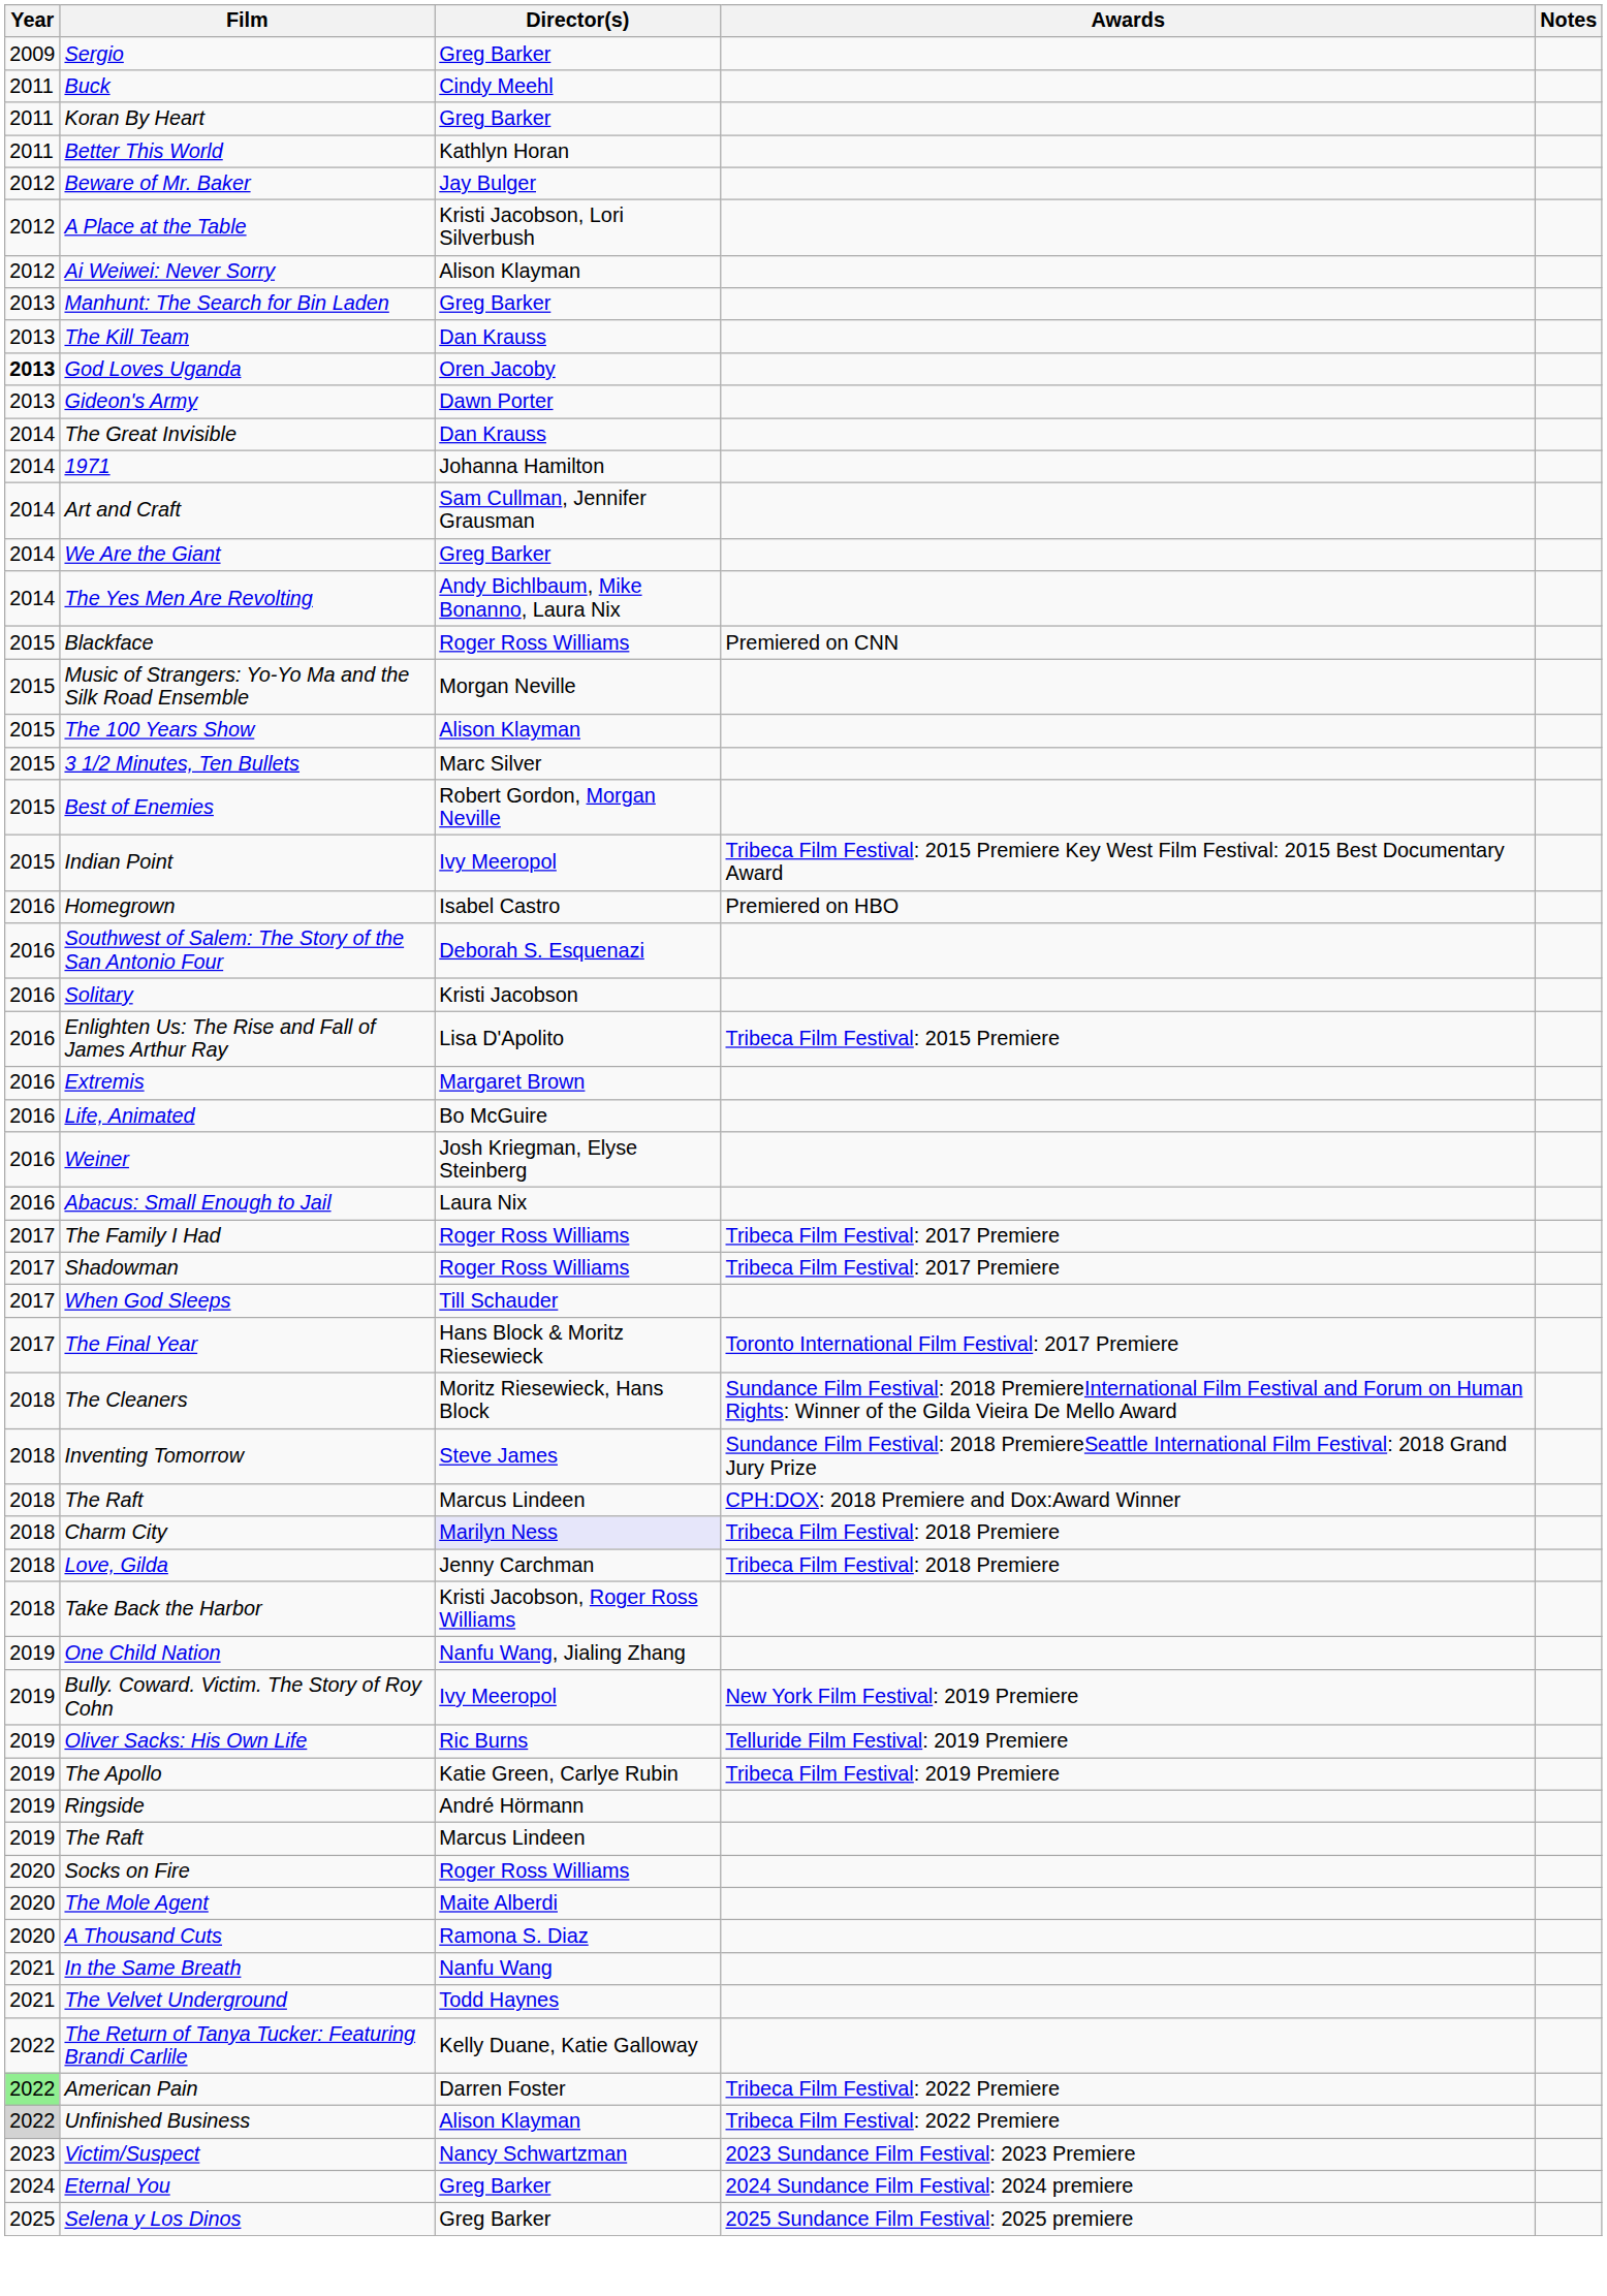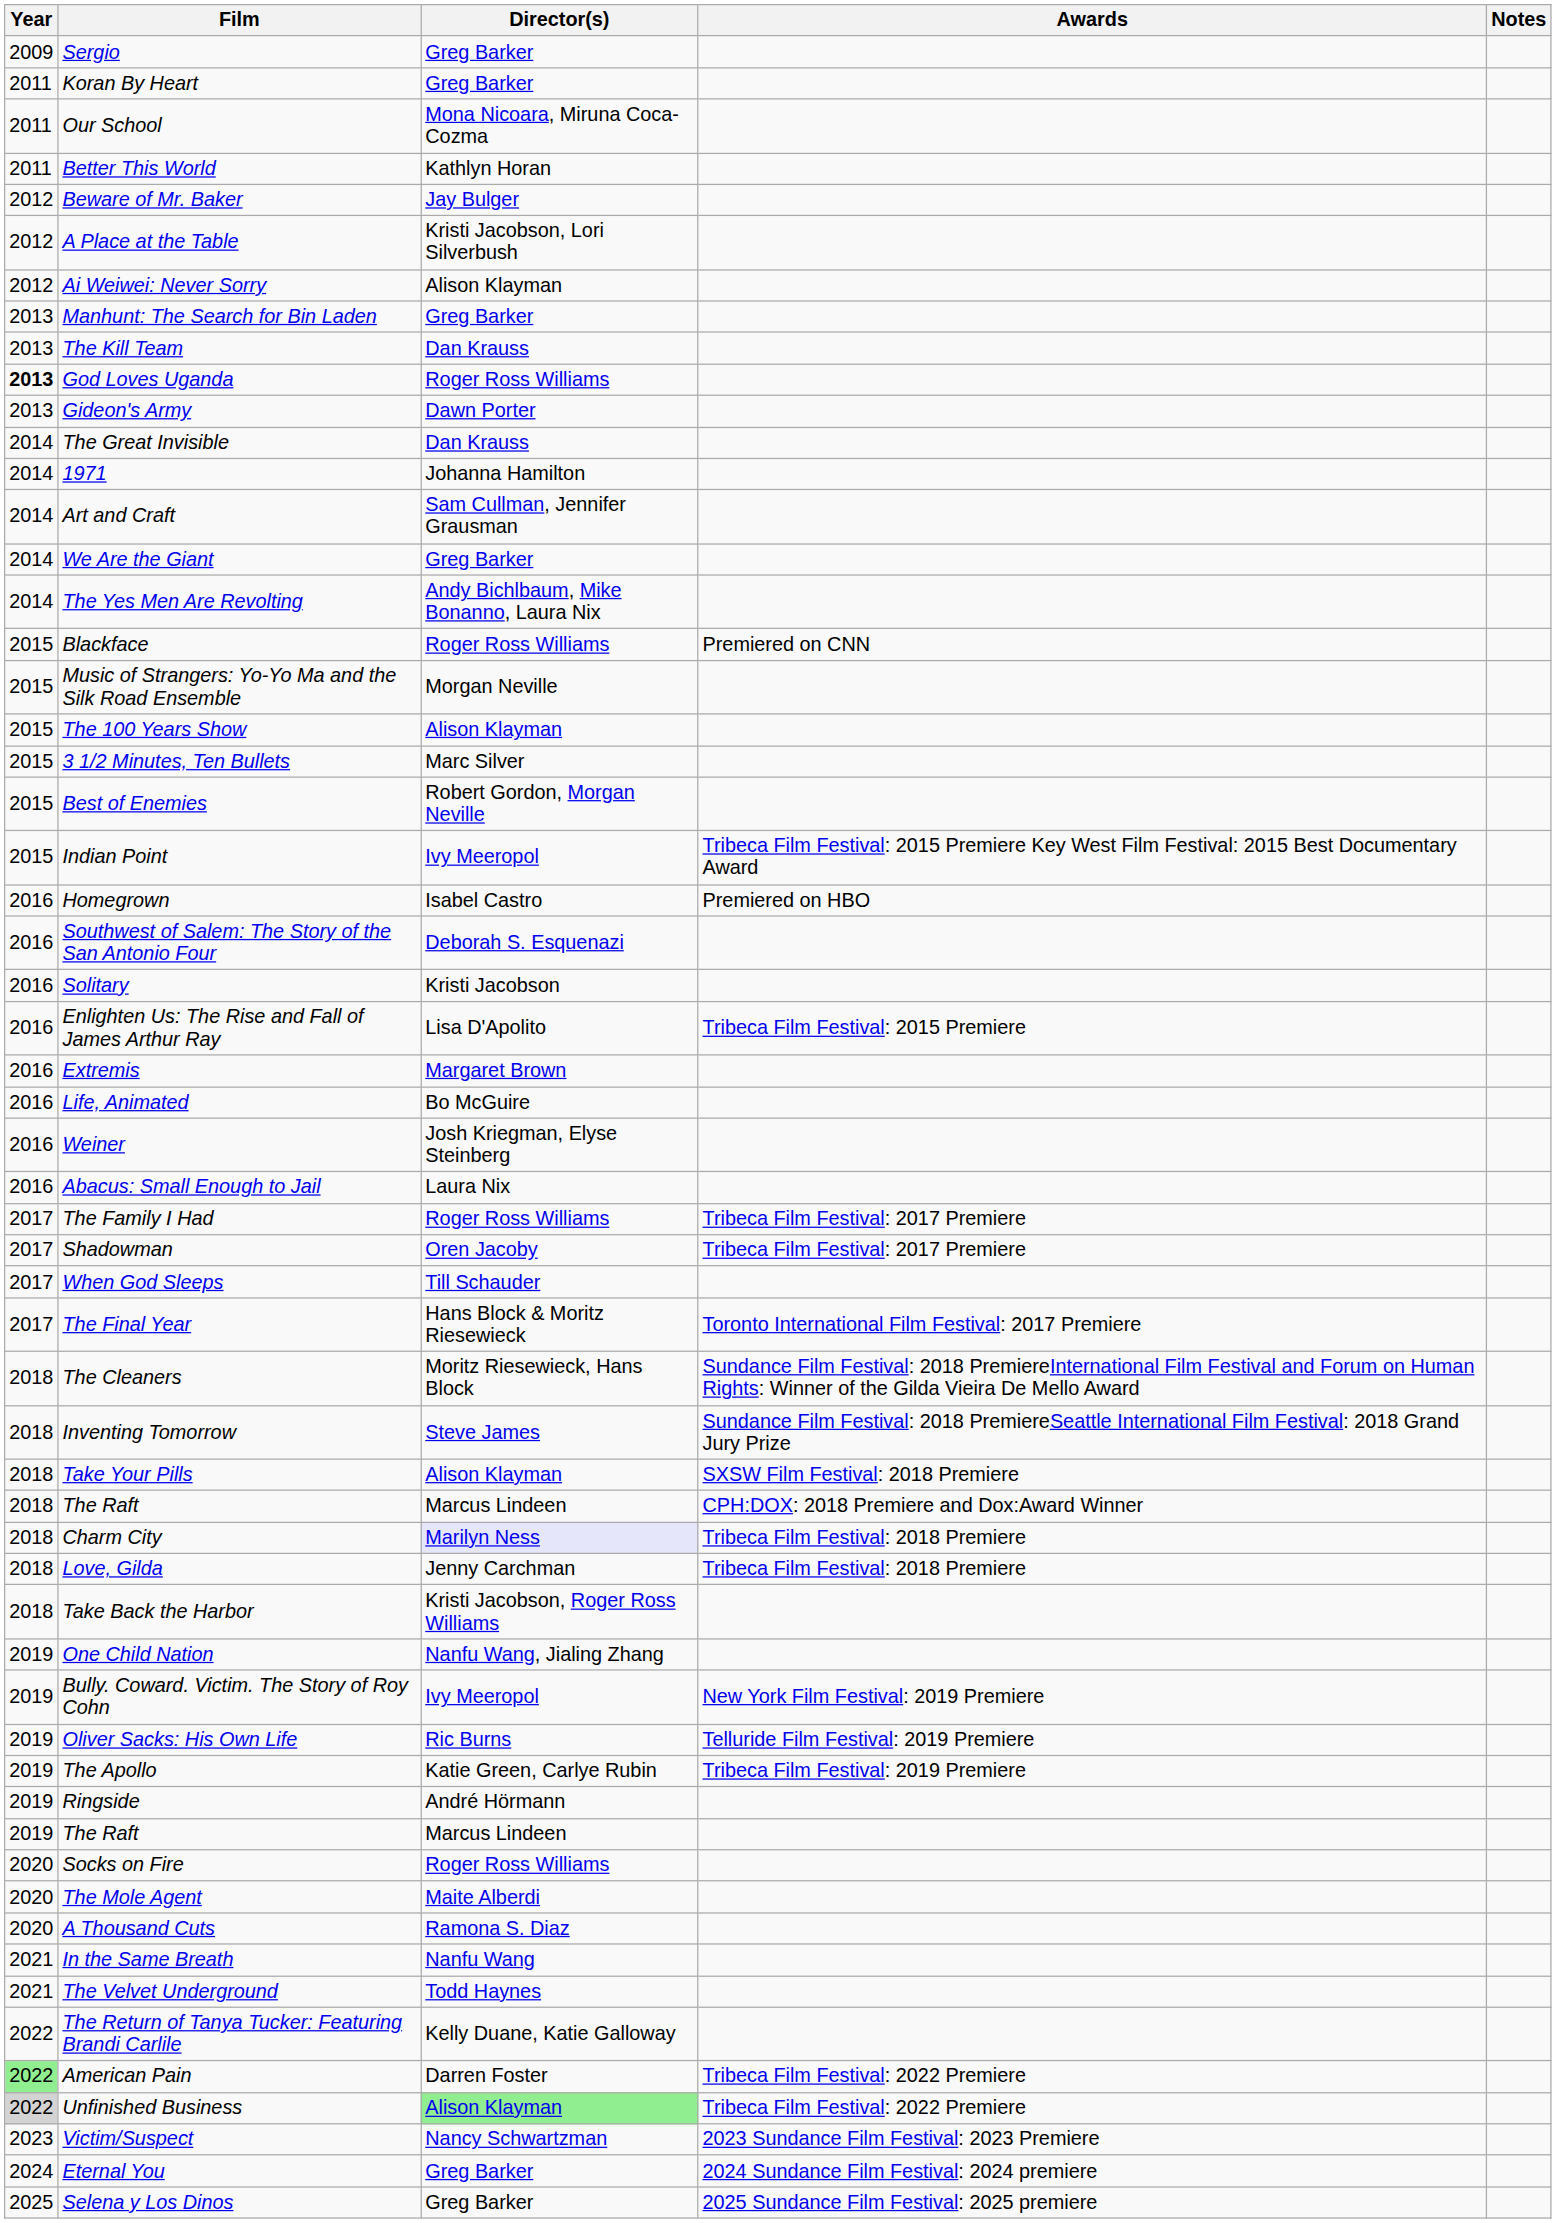 <table class="wikitable">
 <tr>
 <th>Year</th>
 <th>Film</th>
 <th>Director(s)</th>
 <th>Awards</th>
 <th>Notes</th>
 </tr>
 <tr>
 <td>2009</td>
 <td><em><a href='#'>Sergio</a></em></td>
 <td><a href='#'>Greg Barker</a></td>
 <td></td>
 <td></td>
 </tr>
 <tr>
 <td>2011</td>
-<td><em><a href='#'>Buck</a></em></td>
-<td><a href='#'>Cindy Meehl</a></td>
+<td><em>Koran By Heart</em></td>
+<td><a href='#'>Greg Barker</a></td>
 <td></td>
 <td></td>
 </tr>
 <tr>
 <td>2011</td>
-<td><em>Koran By Heart</em></td>
-<td><a href='#'>Greg Barker</a></td>
+<td><em>Our School</em></td>
+<td><a href='#'>Mona Nicoara</a>, Miruna Coca-Cozma</td>
 <td></td>
 <td></td>
 </tr>
 <tr>
 <td>2011</td>
 <td><em><a href='#'>Better This World</a></em></td>
 <td>Kathlyn Horan</td>
 <td></td>
 <td></td>
 </tr>
 <tr>
 <td>2012</td>
 <td><em><a href='#'>Beware of Mr. Baker</a></em></td>
 <td><a href='#'>Jay Bulger</a></td>
 <td></td>
 <td></td>
 </tr>
 <tr>
 <td>2012</td>
 <td><em><a href='#'>A Place at the Table</a></em></td>
 <td>Kristi Jacobson, Lori Silverbush</td>
 <td></td>
 <td></td>
 </tr>
 <tr>
 <td>2012</td>
 <td><em><a href='#'>Ai Weiwei: Never Sorry</a></em></td>
 <td>Alison Klayman</td>
 <td></td>
 <td></td>
 </tr>
 <tr>
 <td>2013</td>
 <td><em><a href='#'>Manhunt: The Search for Bin Laden</a></em></td>
 <td><a href='#'>Greg Barker</a></td>
 <td></td>
 <td></td>
 </tr>
 <tr>
 <td>2013</td>
 <td><em><a href='#'>The Kill Team</a></em></td>
 <td><a href='#'>Dan Krauss</a></td>
 <td></td>
 <td></td>
 </tr>
 <tr>
 <td><strong>2013</strong></td>
 <td><em><a href='#'>God Loves Uganda</a></em></td>
-<td><a href='#'>Oren Jacoby</a></td>
+<td><a href='#'>Roger Ross Williams</a></td>
 <td></td>
 <td></td>
 </tr>
 <tr>
 <td>2013</td>
 <td><em><a href='#'>Gideon's Army</a></em></td>
 <td><a href='#'>Dawn Porter</a></td>
 <td></td>
 <td></td>
 </tr>
 <tr>
 <td>2014</td>
 <td><em>The Great Invisible</em></td>
 <td><a href='#'>Dan Krauss</a></td>
 <td></td>
 <td></td>
 </tr>
 <tr>
 <td>2014</td>
 <td><em><a href='#'>1971</a></em></td>
 <td>Johanna Hamilton</td>
 <td></td>
 <td></td>
 </tr>
 <tr>
 <td>2014</td>
 <td><em>Art and Craft</em></td>
 <td><a href='#'>Sam Cullman</a>, Jennifer Grausman</td>
 <td></td>
 <td></td>
 </tr>
 <tr>
 <td>2014</td>
 <td><em><a href='#'>We Are the Giant</a></em></td>
 <td><a href='#'>Greg Barker</a></td>
 <td></td>
 <td></td>
 </tr>
 <tr>
 <td>2014</td>
 <td><em><a href='#'>The Yes Men Are Revolting</a></em></td>
 <td><a href='#'>Andy Bichlbaum</a>, <a href='#'>Mike Bonanno</a>, Laura Nix</td>
 <td></td>
 <td></td>
 </tr>
 <tr>
 <td>2015</td>
 <td><em>Blackface</em></td>
 <td><a href='#'>Roger Ross Williams</a></td>
 <td>Premiered on CNN</td>
 <td></td>
 </tr>
 <tr>
 <td>2015</td>
 <td><em>Music of Strangers: Yo-Yo Ma and the Silk Road Ensemble</em></td>
 <td>Morgan Neville</td>
 <td></td>
 <td></td>
 </tr>
 <tr>
 <td>2015</td>
 <td><em><a href='#'>The 100 Years Show</a></em></td>
 <td><a href='#'>Alison Klayman</a></td>
 <td></td>
 <td></td>
 </tr>
 <tr>
 <td>2015</td>
 <td><em><a href='#'>3 1/2 Minutes, Ten Bullets</a></em></td>
 <td>Marc Silver</td>
 <td></td>
 <td></td>
 </tr>
 <tr>
 <td>2015</td>
 <td><em><a href='#'>Best of Enemies</a></em></td>
 <td>Robert Gordon, <a href='#'>Morgan Neville</a></td>
 <td></td>
 <td></td>
 </tr>
 <tr>
 <td>2015</td>
 <td><em>Indian Point</em></td>
 <td><a href='#'>Ivy Meeropol</a></td>
 <td><a href='#'>Tribeca Film Festival</a>: 2015 Premiere  Key West Film Festival: 2015 Best Documentary Award</td>
 <td></td>
 </tr>
 <tr>
 <td>2016</td>
 <td><em>Homegrown</em></td>
 <td>Isabel Castro</td>
 <td>Premiered on HBO</td>
 </tr>
 <tr>
 <td>2016</td>
 <td><em><a href='#'>Southwest of Salem: The Story of the San Antonio Four</a></em></td>
 <td><a href='#'>Deborah S. Esquenazi</a></td>
 <td></td>
 <td></td>
 </tr>
 <tr>
 <td>2016</td>
 <td><em><a href='#'>Solitary</a></em></td>
 <td>Kristi Jacobson</td>
 <td></td>
 </tr>
 <tr>
 <td>2016</td>
 <td><em>Enlighten Us: The Rise and Fall of James Arthur Ray</em></td>
 <td>Lisa D'Apolito</td>
 <td><a href='#'>Tribeca Film Festival</a>: 2015 Premiere </td>
 <td></td>
 </tr>
 <tr>
 <td>2016</td>
 <td><em><a href='#'>Extremis</a></em></td>
 <td><a href='#'>Margaret Brown</a></td>
 <td></td>
 <td></td>
 </tr>
 <tr>
 <td>2016</td>
 <td><em><a href='#'>Life, Animated</a></em></td>
 <td>Bo McGuire</td>
 <td></td>
 <td></td>
 </tr>
 <tr>
 <td>2016</td>
 <td><em><a href='#'>Weiner</a></em></td>
 <td>Josh Kriegman, Elyse Steinberg</td>
 <td></td>
 <td></td>
 </tr>
 <tr>
 <td>2016</td>
 <td><em><a href='#'>Abacus: Small Enough to Jail</a></em></td>
 <td>Laura Nix</td>
 <td></td>
 <td></td>
 </tr>
 <tr>
 <td>2017</td>
 <td><em>The Family I Had</em></td>
 <td><a href='#'>Roger Ross Williams</a></td>
 <td><a href='#'>Tribeca Film Festival</a>: 2017 Premiere</td>
 <td></td>
 </tr>
 <tr>
 <td>2017</td>
 <td><em>Shadowman</em></td>
-<td><a href='#'>Roger Ross Williams</a></td>
+<td><a href='#'>Oren Jacoby</a></td>
 <td><a href='#'>Tribeca Film Festival</a>: 2017 Premiere</td>
 <td></td>
 </tr>
 <tr>
 <td>2017</td>
 <td><em><a href='#'>When God Sleeps</a></em></td>
 <td><a href='#'>Till Schauder</a></td>
 <td></td>
 <td></td>
 </tr>
 <tr>
 <td>2017</td>
 <td><em><a href='#'>The Final Year</a></em></td>
 <td>Hans Block & Moritz Riesewieck</td>
 <td><a href='#'>Toronto International Film Festival</a>: 2017 Premiere</td>
 <td></td>
 </tr>
 <tr>
 <td>2018</td>
 <td><em>The Cleaners</em></td>
 <td>Moritz Riesewieck, Hans Block</td>
 <td><a href='#'>Sundance Film Festival</a>: 2018 Premiere<a href='#'>International Film Festival and Forum on Human Rights</a>: Winner of the Gilda Vieira De Mello Award</td>
 <td></td>
 </tr>
 <tr>
 <td>2018</td>
 <td><em>Inventing Tomorrow</em></td>
 <td><a href='#'>Steve James</a></td>
 <td><a href='#'>Sundance Film Festival</a>: 2018 Premiere<a href='#'>Seattle International Film Festival</a>:  2018 Grand Jury Prize</td>
+<td></td>
+</tr>
+<tr>
+<td>2018</td>
+<td><em><a href='#'>Take Your Pills</a></em></td>
+<td><a href='#'>Alison Klayman</a></td>
+<td><a href='#'>SXSW Film Festival</a>: 2018 Premiere</td>
 <td></td>
 </tr>
 <tr>
 <td>2018</td>
 <td><em>The Raft</em></td>
 <td>Marcus Lindeen</td>
 <td><a href='#'>CPH:DOX</a>: 2018 Premiere and Dox:Award Winner</td>
 <td></td>
 </tr>
 <tr>
 <td>2018</td>
 <td><em>Charm City</em></td>
 <td style="background: lavender;"><a href='#'>Marilyn Ness</a></td>
 <td><a href='#'>Tribeca Film Festival</a>: 2018 Premiere</td>
 <td></td>
 </tr>
 <tr>
 <td>2018</td>
 <td><em><a href='#'>Love, Gilda</a></em></td>
 <td>Jenny Carchman</td>
 <td><a href='#'>Tribeca Film Festival</a>: 2018 Premiere</td>
 <td></td>
 </tr>
 <tr>
 <td>2018</td>
 <td><em>Take Back the Harbor</em></td>
 <td>Kristi Jacobson, <a href='#'>Roger Ross Williams</a></td>
 <td></td>
 <td></td>
 </tr>
 <tr>
 <td>2019</td>
 <td><em><a href='#'>One Child Nation</a></em></td>
 <td><a href='#'>Nanfu Wang</a>, Jialing Zhang</td>
 <td></td>
 <td></td>
 </tr>
 <tr>
 <td>2019</td>
 <td><em>Bully. Coward. Victim. The Story of Roy Cohn</em></td>
 <td><a href='#'>Ivy Meeropol</a></td>
 <td><a href='#'>New York Film Festival</a>: 2019 Premiere</td>
 <td></td>
 </tr>
 <tr>
 <td>2019</td>
 <td><em><a href='#'>Oliver Sacks: His Own Life</a></em></td>
 <td><a href='#'>Ric Burns</a></td>
 <td><a href='#'>Telluride Film Festival</a>: 2019 Premiere</td>
 <td></td>
 </tr>
 <tr>
 <td>2019</td>
 <td><em>The Apollo</em></td>
 <td>Katie Green, Carlye Rubin</td>
 <td><a href='#'>Tribeca Film Festival</a>: 2019 Premiere</td>
 <td></td>
 </tr>
 <tr>
 <td>2019</td>
 <td><em>Ringside</em></td>
 <td>André Hörmann</td>
 <td></td>
 <td></td>
 </tr>
 <tr>
 <td>2019</td>
 <td><em>The Raft</em></td>
 <td>Marcus Lindeen</td>
 <td></td>
 <td></td>
 </tr>
 <tr>
 <td>2020</td>
 <td><em>Socks on Fire</em></td>
 <td><a href='#'>Roger Ross Williams</a></td>
 <td></td>
 <td></td>
 </tr>
 <tr>
 <td>2020</td>
 <td><em><a href='#'>The Mole Agent</a></em></td>
 <td><a href='#'>Maite Alberdi</a></td>
 <td></td>
 <td></td>
 </tr>
 <tr>
 <td>2020</td>
 <td><em><a href='#'>A Thousand Cuts</a></em></td>
 <td><a href='#'>Ramona S. Diaz</a></td>
 <td></td>
 <td></td>
 </tr>
 <tr>
 <td>2021</td>
 <td><em><a href='#'>In the Same Breath</a></em></td>
 <td><a href='#'>Nanfu Wang</a></td>
 <td></td>
 <td></td>
 </tr>
 <tr>
 <td>2021</td>
 <td><em><a href='#'>The Velvet Underground</a></em></td>
 <td><a href='#'>Todd Haynes</a></td>
 <td></td>
 <td></td>
 </tr>
 <tr>
 <td>2022</td>
 <td><em><a href='#'>The Return of Tanya Tucker: Featuring Brandi Carlile</a></em></td>
 <td>Kelly Duane, Katie Galloway</td>
 <td></td>
 <td></td>
 </tr>
 <tr>
 <td style="background: lightgreen;">2022</td>
 <td><em>American Pain</em></td>
 <td>Darren Foster</td>
 <td><a href='#'>Tribeca Film Festival</a>: 2022 Premiere</td>
 <td></td>
 </tr>
 <tr>
 <td style="background: lightgrey;">2022</td>
 <td><em>Unfinished Business</em></td>
-<td><a href='#'>Alison Klayman</a></td>
+<td style="background: lightgreen;"><a href='#'>Alison Klayman</a></td>
 <td><a href='#'>Tribeca Film Festival</a>: 2022 Premiere</td>
 <td></td>
 </tr>
 <tr>
 <td>2023</td>
 <td><em><a href='#'>Victim/Suspect</a></em></td>
 <td><a href='#'>Nancy Schwartzman</a></td>
 <td><a href='#'>2023 Sundance Film Festival</a>: 2023 Premiere</td>
 <td></td>
 </tr>
 <tr>
 <td>2024</td>
 <td><em><a href='#'>Eternal You</a></em></td>
 <td><a href='#'>Greg Barker</a></td>
 <td><a href='#'>2024 Sundance Film Festival</a>: 2024 premiere</td>
 <td></td>
 </tr>
 <tr>
 <td>2025</td>
 <td><em><a href='#'>Selena y Los Dinos</a></em></td>
 <td>Greg Barker</td>
 <td><a href='#'>2025 Sundance Film Festival</a>: 2025 premiere</td>
 <td></td>
 </tr>
 </table>
